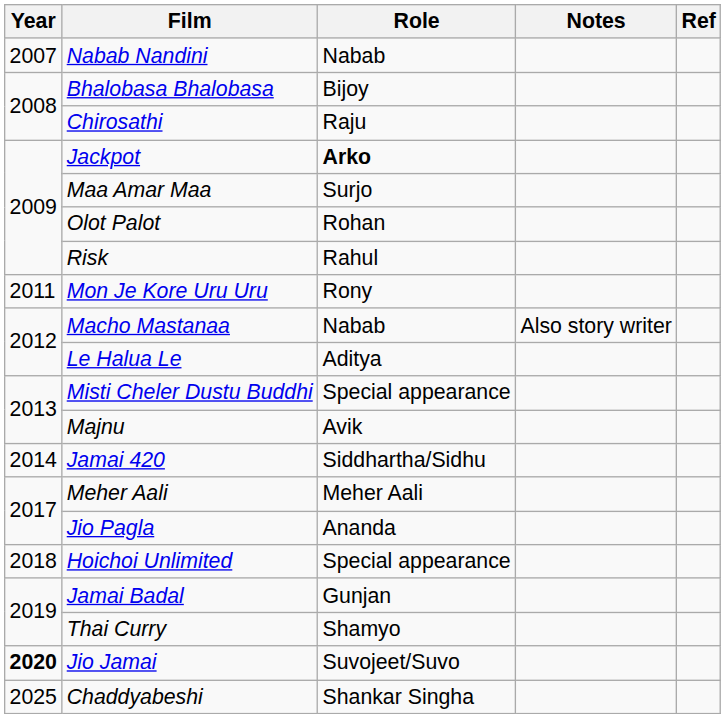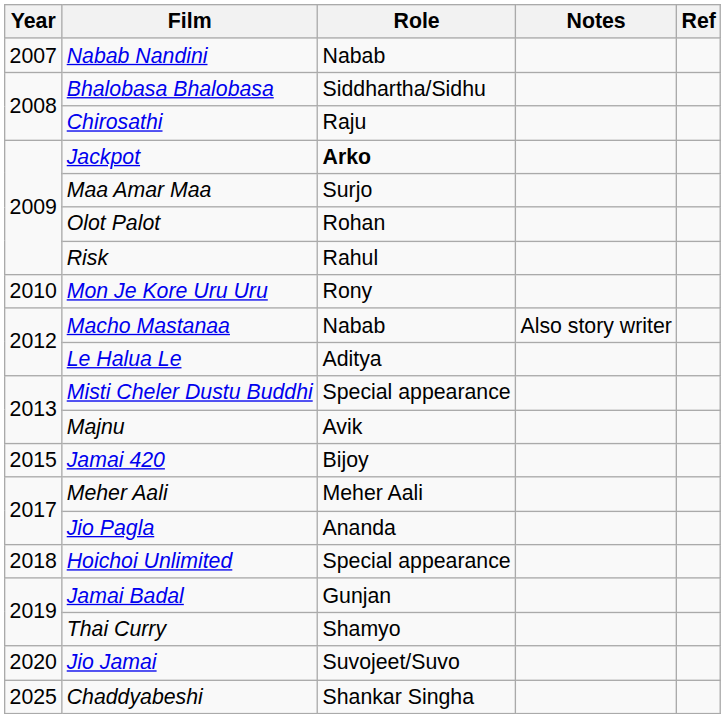 <table class="wikitable sortable">
 <tr>
 <th>Year</th>
 <th>Film</th>
 <th>Role</th>
 <th>Notes</th>
 <th>Ref</th>
 </tr>
 <tr>
 <td>2007</td>
 <td><em><a href='#'>Nabab Nandini</a></em></td>
 <td>Nabab</td>
 <td></td>
 <td></td>
 </tr>
 <tr>
 <td rowspan="2">2008</td>
 <td><em><a href='#'>Bhalobasa Bhalobasa</a></em></td>
-<td>Bijoy</td>
+<td>Siddhartha/Sidhu</td>
 <td></td>
 <td></td>
 </tr>
 <tr>
 <td><em><a href='#'>Chirosathi</a></em></td>
 <td>Raju</td>
 <td></td>
 <td></td>
 </tr>
 <tr>
 <td rowspan="4">2009</td>
 <td><em><a href='#'>Jackpot</a></em></td>
 <td><strong>Arko</strong></td>
 <td></td>
 <td></td>
 </tr>
 <tr>
 <td><em>Maa Amar Maa</em></td>
 <td>Surjo</td>
 <td></td>
 <td></td>
 </tr>
 <tr>
 <td><em>Olot Palot</em></td>
 <td>Rohan</td>
 <td></td>
 <td></td>
 </tr>
 <tr>
 <td><em>Risk</em></td>
 <td>Rahul</td>
 <td></td>
 <td></td>
 </tr>
 <tr>
-<td>2011</td>
+<td>2010</td>
 <td><em><a href='#'>Mon Je Kore Uru Uru</a></em></td>
 <td>Rony</td>
 <td></td>
 <td></td>
 </tr>
 <tr>
 <td rowspan="2">2012</td>
 <td><em><a href='#'>Macho Mastanaa</a></em></td>
 <td>Nabab</td>
 <td>Also story writer</td>
 <td></td>
 </tr>
 <tr>
 <td><em><a href='#'>Le Halua Le</a></em></td>
 <td>Aditya</td>
 <td></td>
 <td></td>
 </tr>
 <tr>
 <td rowspan="2">2013</td>
 <td><em><a href='#'>Misti Cheler Dustu Buddhi</a></em></td>
 <td>Special appearance</td>
 <td></td>
 <td></td>
 </tr>
 <tr>
 <td><em>Majnu</em></td>
 <td>Avik</td>
 <td></td>
 <td></td>
 </tr>
 <tr>
-<td>2014</td>
+<td>2015</td>
 <td><em><a href='#'>Jamai 420</a></em></td>
-<td>Siddhartha/Sidhu</td>
+<td>Bijoy</td>
 <td></td>
 <td></td>
 </tr>
 <tr>
 <td rowspan="2">2017</td>
 <td><em>Meher Aali</em></td>
 <td>Meher Aali</td>
 <td></td>
 <td></td>
 </tr>
 <tr>
 <td><em><a href='#'>Jio Pagla</a></em></td>
 <td>Ananda</td>
 <td></td>
 <td></td>
 </tr>
 <tr>
 <td>2018</td>
 <td><em><a href='#'>Hoichoi Unlimited</a></em></td>
 <td>Special appearance</td>
 <td></td>
 <td></td>
 </tr>
 <tr>
 <td rowspan="2">2019</td>
 <td><em><a href='#'>Jamai Badal</a></em></td>
 <td>Gunjan</td>
 <td></td>
 <td></td>
 </tr>
 <tr>
 <td><em>Thai Curry</em></td>
 <td>Shamyo</td>
 <td></td>
 <td></td>
 </tr>
 <tr>
-<td><strong>2020</strong></td>
+<td>2020</td>
 <td><em><a href='#'>Jio Jamai</a></em></td>
 <td>Suvojeet/Suvo</td>
 <td></td>
 <td></td>
 </tr>
 <tr>
 <td>2025</td>
 <td><em>Chaddyabeshi</em></td>
 <td>Shankar Singha</td>
 <td></td>
 <td></td>
 </tr>
 </table>
